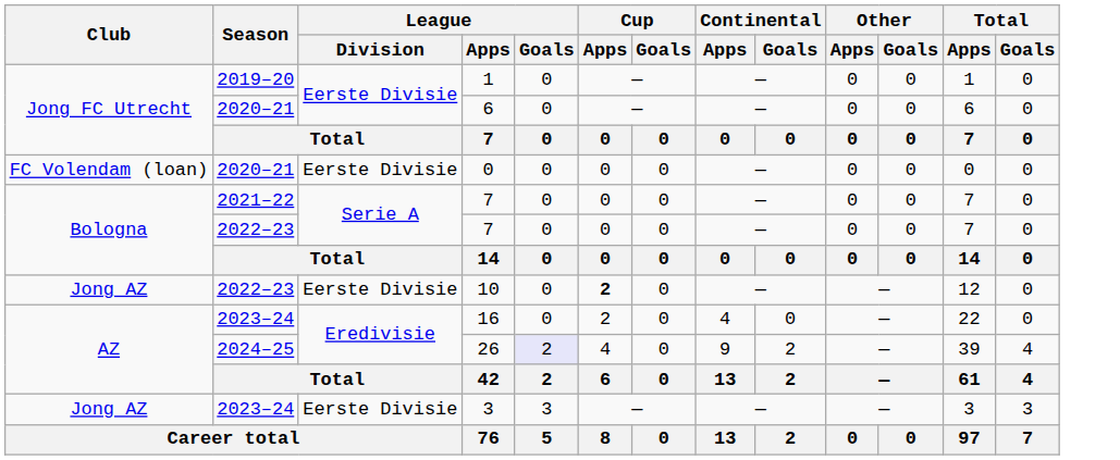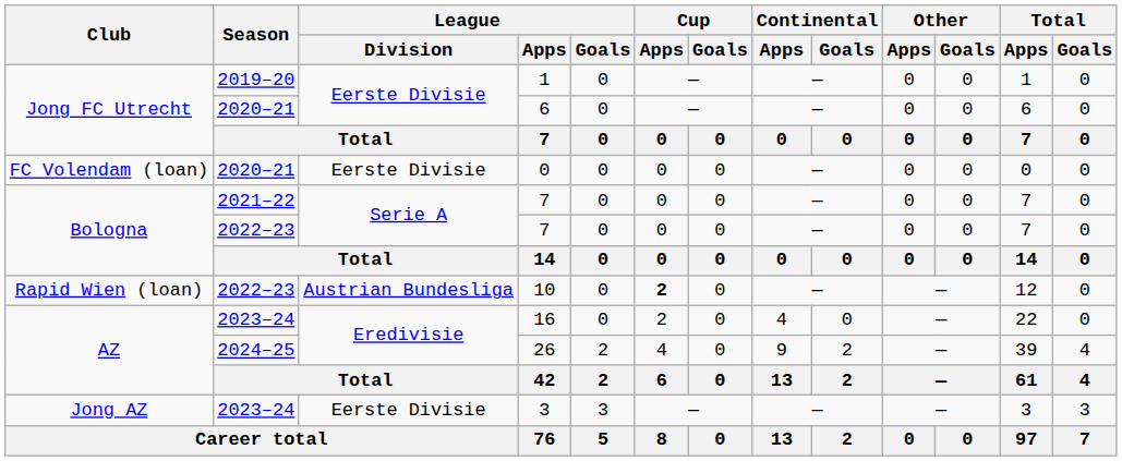 <table class="wikitable" style="text-align:center">
 <tr>
 <th rowspan="2">Club</th>
 <th rowspan="2">Season</th>
 <th colspan="3">League</th>
 <th colspan="2">Cup</th>
 <th colspan="2">Continental</th>
 <th colspan="2">Other</th>
 <th colspan="2">Total</th>
 </tr>
 <tr>
 <th>Division</th>
 <th>Apps</th>
 <th>Goals</th>
 <th>Apps</th>
 <th>Goals</th>
 <th>Apps</th>
 <th>Goals</th>
 <th>Apps</th>
 <th>Goals</th>
 <th>Apps</th>
 <th>Goals</th>
 </tr>
 <tr>
 <td rowspan="3"><a href='#'>Jong FC Utrecht</a></td>
 <td><a href='#'>2019–20</a></td>
 <td rowspan="2"><a href='#'>Eerste Divisie</a></td>
 <td>1</td>
 <td>0</td>
 <td colspan="2">—</td>
 <td colspan="2">—</td>
 <td>0</td>
 <td>0</td>
 <td>1</td>
 <td>0</td>
 </tr>
 <tr>
 <td><a href='#'>2020–21</a></td>
 <td>6</td>
 <td>0</td>
 <td colspan="2">—</td>
 <td colspan="2">—</td>
 <td>0</td>
 <td>0</td>
 <td>6</td>
 <td>0</td>
 </tr>
 <tr>
 <th colspan="2">Total</th>
 <th>7</th>
 <th>0</th>
 <th>0</th>
 <th>0</th>
 <th>0</th>
 <th>0</th>
 <th>0</th>
 <th>0</th>
 <th>7</th>
 <th>0</th>
 </tr>
 <tr>
 <td><a href='#'>FC Volendam</a> (loan)</td>
 <td><a href='#'>2020–21</a></td>
 <td>Eerste Divisie</td>
 <td>0</td>
 <td>0</td>
 <td>0</td>
 <td>0</td>
 <td colspan="2">—</td>
 <td>0</td>
 <td>0</td>
 <td>0</td>
 <td>0</td>
 </tr>
 <tr>
 <td rowspan="3"><a href='#'>Bologna</a></td>
 <td><a href='#'>2021–22</a></td>
 <td rowspan="2"><a href='#'>Serie A</a></td>
 <td>7</td>
 <td>0</td>
 <td>0</td>
 <td>0</td>
 <td colspan="2">—</td>
 <td>0</td>
 <td>0</td>
 <td>7</td>
 <td>0</td>
 </tr>
 <tr>
 <td><a href='#'>2022–23</a></td>
 <td>7</td>
 <td>0</td>
 <td>0</td>
 <td>0</td>
 <td colspan="2">—</td>
 <td>0</td>
 <td>0</td>
 <td>7</td>
 <td>0</td>
 </tr>
 <tr>
 <th colspan="2">Total</th>
 <th>14</th>
 <th>0</th>
 <th>0</th>
 <th>0</th>
 <th>0</th>
 <th>0</th>
 <th>0</th>
 <th>0</th>
 <th>14</th>
 <th>0</th>
 </tr>
 <tr>
-<td><a href='#'>Jong AZ</a></td>
+<td><a href='#'>Rapid Wien</a> (loan)</td>
 <td><a href='#'>2022–23</a></td>
-<td>Eerste Divisie</td>
+<td><a href='#'>Austrian Bundesliga</a></td>
 <td>10</td>
 <td>0</td>
 <td><strong>2</strong></td>
 <td>0</td>
 <td colspan="2">—</td>
 <td colspan="2">—</td>
 <td>12</td>
 <td>0</td>
 </tr>
 <tr>
 <td rowspan="3"><a href='#'>AZ</a></td>
 <td><a href='#'>2023–24</a></td>
 <td rowspan="2"><a href='#'>Eredivisie</a></td>
 <td>16</td>
 <td>0</td>
 <td>2</td>
 <td>0</td>
 <td>4</td>
 <td>0</td>
 <td colspan="2">—</td>
 <td>22</td>
 <td>0</td>
 </tr>
 <tr>
 <td><a href='#'>2024–25</a></td>
 <td>26</td>
-<td style="background: lavender;">2</td>
+<td>2</td>
 <td>4</td>
 <td>0</td>
 <td>9</td>
 <td>2</td>
 <td colspan="2">—</td>
 <td>39</td>
 <td>4</td>
 </tr>
 <tr>
 <th colspan="2">Total</th>
 <th>42</th>
 <th>2</th>
 <th>6</th>
 <th>0</th>
 <th>13</th>
 <th>2</th>
 <th colspan="2">—</th>
 <th>61</th>
 <th>4</th>
 </tr>
 <tr>
 <td><a href='#'>Jong AZ</a></td>
 <td><a href='#'>2023–24</a></td>
 <td>Eerste Divisie</td>
 <td>3</td>
 <td>3</td>
 <td colspan="2">—</td>
 <td colspan="2">—</td>
 <td colspan="2">—</td>
 <td>3</td>
 <td>3</td>
 </tr>
 <tr>
 <th colspan="3">Career total</th>
 <th>76</th>
 <th>5</th>
 <th>8</th>
 <th>0</th>
 <th>13</th>
 <th>2</th>
 <th>0</th>
 <th>0</th>
 <th>97</th>
 <th>7</th>
 </tr>
 </table>
